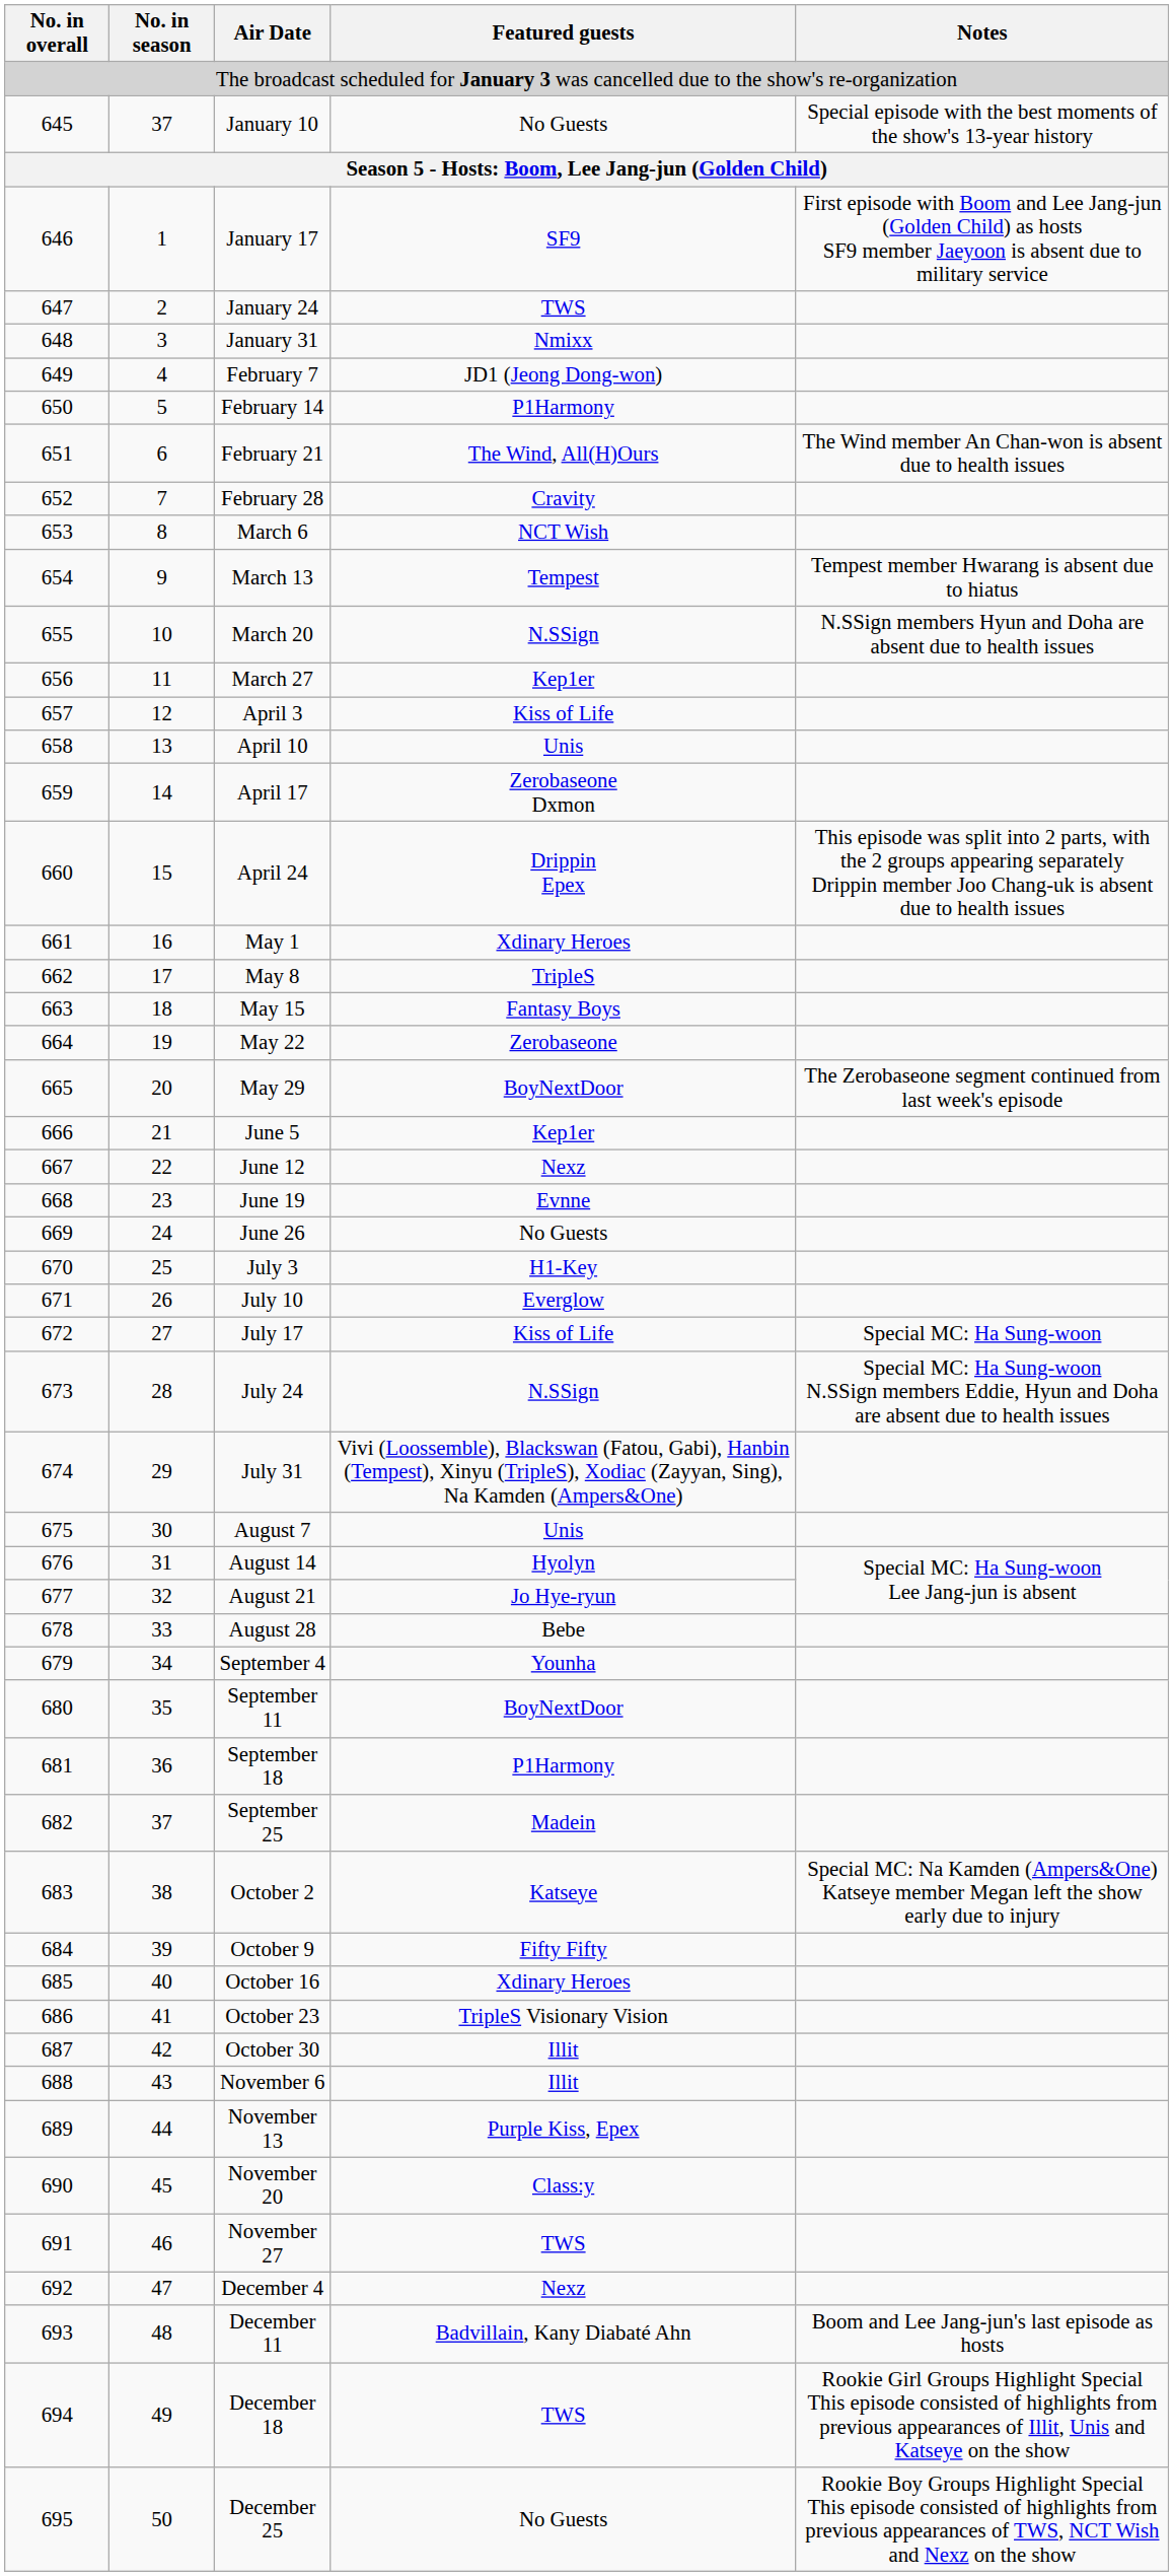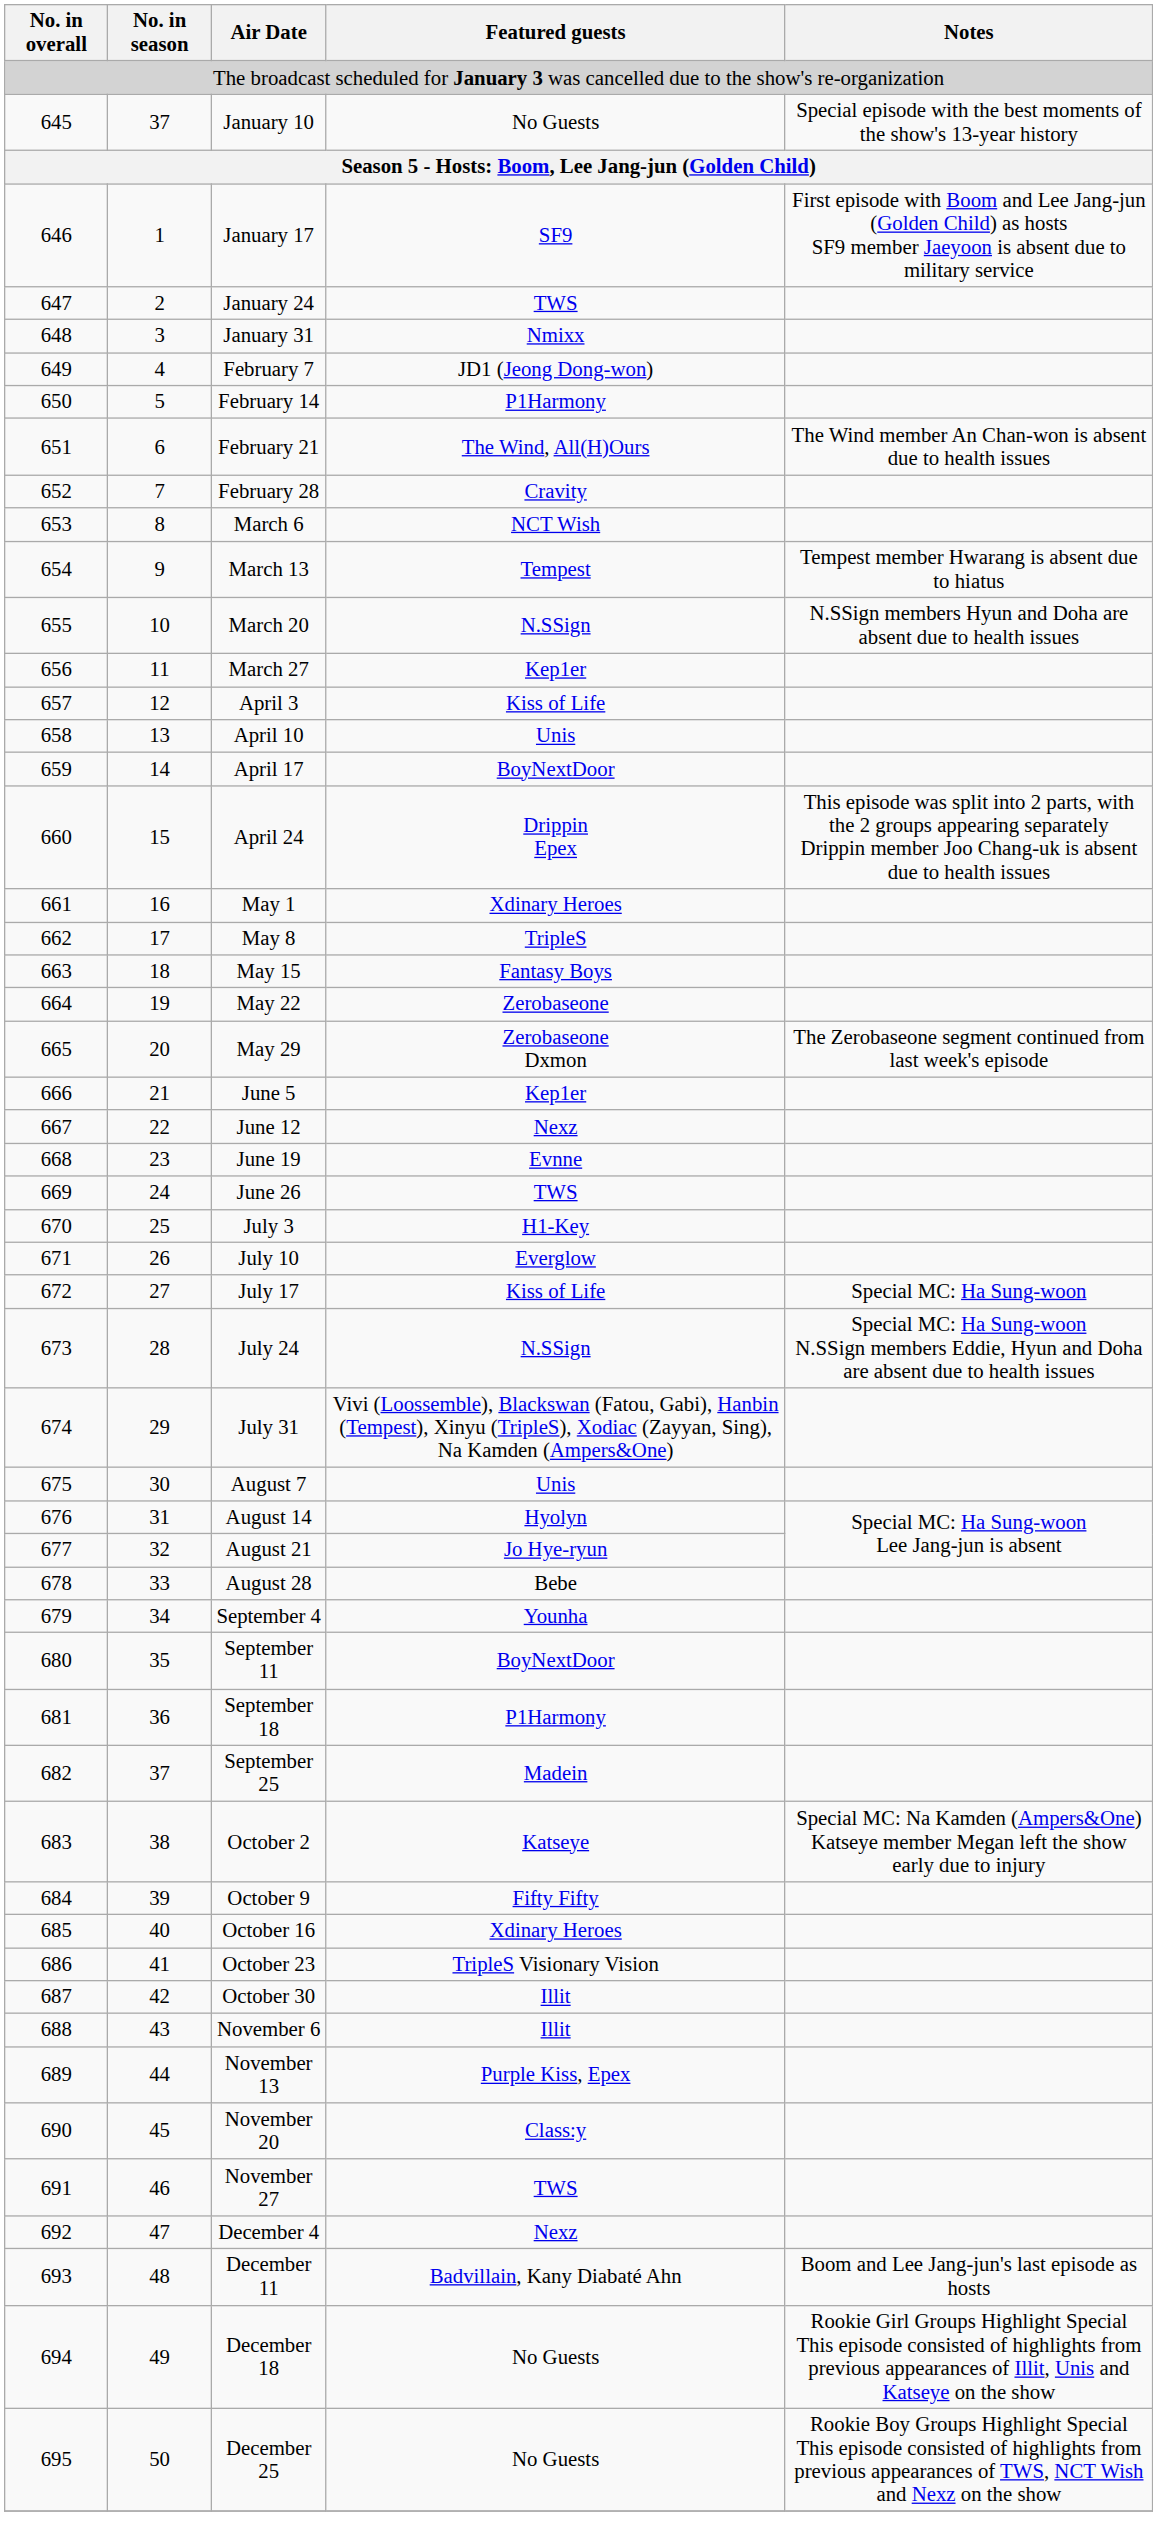 <table class="wikitable" style="text-align:center; width:100%">
 <tr>
 <th width="9%">No. in overall</th>
 <th width="9%">No. in season</th>
 <th width="10%">Air Date</th>
 <th width="40%">Featured guests</th>
 <th width="32%">Notes</th>
 </tr>
 <tr>
 <td colspan="5" style="text-align:center;background:Lightgray">The broadcast scheduled for <strong>January 3</strong> was cancelled due to the show's re-organization</td>
 </tr>
 <tr>
 <td>645</td>
 <td>37</td>
 <td>January 10</td>
 <td>No Guests</td>
 <td>Special episode with the best moments of the show's 13-year history</td>
 </tr>
 <tr>
 <th colspan="5">Season 5 - Hosts: <a href='#'>Boom</a>, Lee Jang-jun (<a href='#'>Golden Child</a>)</th>
 </tr>
 <tr>
 <td>646</td>
 <td>1</td>
 <td>January 17</td>
 <td><a href='#'>SF9</a></td>
 <td>First episode with <a href='#'>Boom</a> and Lee Jang-jun (<a href='#'>Golden Child</a>) as hosts<br>SF9 member <a href='#'>Jaeyoon</a> is absent due to military service</td>
 </tr>
 <tr>
 <td>647</td>
 <td>2</td>
 <td>January 24</td>
 <td><a href='#'>TWS</a></td>
 <td></td>
 </tr>
 <tr>
 <td>648</td>
 <td>3</td>
 <td>January 31</td>
 <td><a href='#'>Nmixx</a></td>
 <td></td>
 </tr>
 <tr>
 <td>649</td>
 <td>4</td>
 <td>February 7</td>
 <td>JD1 (<a href='#'>Jeong Dong-won</a>)</td>
 <td></td>
 </tr>
 <tr>
 <td>650</td>
 <td>5</td>
 <td>February 14</td>
 <td><a href='#'>P1Harmony</a></td>
 <td></td>
 </tr>
 <tr>
 <td>651</td>
 <td>6</td>
 <td>February 21</td>
 <td><a href='#'>The Wind</a>, <a href='#'>All(H)Ours</a></td>
 <td>The Wind member An Chan-won is absent due to health issues</td>
 </tr>
 <tr>
 <td>652</td>
 <td>7</td>
 <td>February 28</td>
 <td><a href='#'>Cravity</a></td>
 <td></td>
 </tr>
 <tr>
 <td>653</td>
 <td>8</td>
 <td>March 6</td>
 <td><a href='#'>NCT Wish</a></td>
 <td></td>
 </tr>
 <tr>
 <td>654</td>
 <td>9</td>
 <td>March 13</td>
 <td><a href='#'>Tempest</a></td>
 <td>Tempest member Hwarang is absent due to hiatus</td>
 </tr>
 <tr>
 <td>655</td>
 <td>10</td>
 <td>March 20</td>
 <td><a href='#'>N.SSign</a></td>
 <td>N.SSign members Hyun and Doha are absent due to health issues</td>
 </tr>
 <tr>
 <td>656</td>
 <td>11</td>
 <td>March 27</td>
 <td><a href='#'>Kep1er</a></td>
 <td></td>
 </tr>
 <tr>
 <td>657</td>
 <td>12</td>
 <td>April 3</td>
 <td><a href='#'>Kiss of Life</a></td>
 <td></td>
 </tr>
 <tr>
 <td>658</td>
 <td>13</td>
 <td>April 10</td>
 <td><a href='#'>Unis</a></td>
 <td></td>
 </tr>
 <tr>
 <td>659</td>
 <td>14</td>
 <td>April 17</td>
-<td><a href='#'>Zerobaseone</a><br>Dxmon</td>
+<td><a href='#'>BoyNextDoor</a></td>
 <td></td>
 </tr>
 <tr>
 <td>660</td>
 <td>15</td>
 <td>April 24</td>
 <td><a href='#'>Drippin</a><br><a href='#'>Epex</a></td>
 <td>This episode was split into 2 parts, with the 2 groups appearing separately<br>Drippin member Joo Chang-uk is absent due to health issues</td>
 </tr>
 <tr>
 <td>661</td>
 <td>16</td>
 <td>May 1</td>
 <td><a href='#'>Xdinary Heroes</a></td>
 <td></td>
 </tr>
 <tr>
 <td>662</td>
 <td>17</td>
 <td>May 8</td>
 <td><a href='#'>TripleS</a></td>
 <td></td>
 </tr>
 <tr>
 <td>663</td>
 <td>18</td>
 <td>May 15</td>
 <td><a href='#'>Fantasy Boys</a></td>
 <td></td>
 </tr>
 <tr>
 <td>664</td>
 <td>19</td>
 <td>May 22</td>
 <td><a href='#'>Zerobaseone</a></td>
 <td></td>
 </tr>
 <tr>
 <td>665</td>
 <td>20</td>
 <td>May 29</td>
-<td><a href='#'>BoyNextDoor</a></td>
+<td><a href='#'>Zerobaseone</a><br>Dxmon</td>
 <td>The Zerobaseone segment continued from last week's episode</td>
 </tr>
 <tr>
 <td>666</td>
 <td>21</td>
 <td>June 5</td>
 <td><a href='#'>Kep1er</a></td>
 <td></td>
 </tr>
 <tr>
 <td>667</td>
 <td>22</td>
 <td>June 12</td>
 <td><a href='#'>Nexz</a></td>
 <td></td>
 </tr>
 <tr>
 <td>668</td>
 <td>23</td>
 <td>June 19</td>
 <td><a href='#'>Evnne</a></td>
 <td></td>
 </tr>
 <tr>
 <td>669</td>
 <td>24</td>
 <td>June 26</td>
-<td>No Guests</td>
+<td><a href='#'>TWS</a></td>
 <td></td>
 </tr>
 <tr>
 <td>670</td>
 <td>25</td>
 <td>July 3</td>
 <td><a href='#'>H1-Key</a></td>
 <td></td>
 </tr>
 <tr>
 <td>671</td>
 <td>26</td>
 <td>July 10</td>
 <td><a href='#'>Everglow</a></td>
 <td></td>
 </tr>
 <tr>
 <td>672</td>
 <td>27</td>
 <td>July 17</td>
 <td><a href='#'>Kiss of Life</a></td>
 <td>Special MC: <a href='#'>Ha Sung-woon</a></td>
 </tr>
 <tr>
 <td>673</td>
 <td>28</td>
 <td>July 24</td>
 <td><a href='#'>N.SSign</a></td>
 <td>Special MC: <a href='#'>Ha Sung-woon</a><br>N.SSign members Eddie, Hyun and Doha are absent due to health issues</td>
 </tr>
 <tr>
 <td>674</td>
 <td>29</td>
 <td>July 31</td>
 <td>Vivi (<a href='#'>Loossemble</a>), <a href='#'>Blackswan</a> (Fatou, Gabi), <a href='#'>Hanbin</a> (<a href='#'>Tempest</a>), Xinyu (<a href='#'>TripleS</a>), <a href='#'>Xodiac</a> (Zayyan, Sing), Na Kamden (<a href='#'>Ampers&One</a>)</td>
 <td></td>
 </tr>
 <tr>
 <td>675</td>
 <td>30</td>
 <td>August 7</td>
 <td><a href='#'>Unis</a></td>
 <td></td>
 </tr>
 <tr>
 <td>676</td>
 <td>31</td>
 <td>August 14</td>
 <td><a href='#'>Hyolyn</a></td>
 <td rowspan="2">Special MC: <a href='#'>Ha Sung-woon</a><br>Lee Jang-jun is absent</td>
 </tr>
 <tr>
 <td>677</td>
 <td>32</td>
 <td>August 21</td>
 <td><a href='#'>Jo Hye-ryun</a></td>
 </tr>
 <tr>
 <td>678</td>
 <td>33</td>
 <td>August 28</td>
 <td>Bebe</td>
 <td></td>
 </tr>
 <tr>
 <td>679</td>
 <td>34</td>
 <td>September 4</td>
 <td><a href='#'>Younha</a></td>
 <td></td>
 </tr>
 <tr>
 <td>680</td>
 <td>35</td>
 <td>September 11</td>
 <td><a href='#'>BoyNextDoor</a></td>
 <td></td>
 </tr>
 <tr>
 <td>681</td>
 <td>36</td>
 <td>September 18</td>
 <td><a href='#'>P1Harmony</a></td>
 <td></td>
 </tr>
 <tr>
 <td>682</td>
 <td>37</td>
 <td>September 25</td>
 <td><a href='#'>Madein</a></td>
 <td></td>
 </tr>
 <tr>
 <td>683</td>
 <td>38</td>
 <td>October 2</td>
 <td><a href='#'>Katseye</a></td>
 <td>Special MC: Na Kamden (<a href='#'>Ampers&One</a>)<br>Katseye member Megan left the show early due to injury</td>
 </tr>
 <tr>
 <td>684</td>
 <td>39</td>
 <td>October 9</td>
 <td><a href='#'>Fifty Fifty</a></td>
 <td></td>
 </tr>
 <tr>
 <td>685</td>
 <td>40</td>
 <td>October 16</td>
 <td><a href='#'>Xdinary Heroes</a></td>
 <td></td>
 </tr>
 <tr>
 <td>686</td>
 <td>41</td>
 <td>October 23</td>
 <td><a href='#'>TripleS</a> Visionary Vision</td>
 <td></td>
 </tr>
 <tr>
 <td>687</td>
 <td>42</td>
 <td>October 30</td>
 <td><a href='#'>Illit</a></td>
 <td></td>
 </tr>
 <tr>
 <td>688</td>
 <td>43</td>
 <td>November 6</td>
 <td><a href='#'>Illit</a></td>
 <td></td>
 </tr>
 <tr>
 <td>689</td>
 <td>44</td>
 <td>November 13</td>
 <td><a href='#'>Purple Kiss</a>, <a href='#'>Epex</a></td>
 <td></td>
 </tr>
 <tr>
 <td>690</td>
 <td>45</td>
 <td>November 20</td>
 <td><a href='#'>Class:y</a></td>
 <td></td>
 </tr>
 <tr>
 <td>691</td>
 <td>46</td>
 <td>November 27</td>
 <td><a href='#'>TWS</a></td>
 <td></td>
 </tr>
 <tr>
 <td>692</td>
 <td>47</td>
 <td>December 4</td>
 <td><a href='#'>Nexz</a></td>
 <td></td>
 </tr>
 <tr>
 <td>693</td>
 <td>48</td>
 <td>December 11</td>
 <td><a href='#'>Badvillain</a>, Kany Diabaté Ahn</td>
 <td>Boom and Lee Jang-jun's last episode as hosts</td>
 </tr>
 <tr>
 <td>694</td>
 <td>49</td>
 <td>December 18</td>
-<td><a href='#'>TWS</a></td>
+<td>No Guests</td>
 <td>Rookie Girl Groups Highlight Special<br>This episode consisted of highlights from previous appearances of <a href='#'>Illit</a>, <a href='#'>Unis</a> and <a href='#'>Katseye</a> on the show</td>
 </tr>
 <tr>
 <td>695</td>
 <td>50</td>
 <td>December 25</td>
 <td>No Guests</td>
 <td>Rookie Boy Groups Highlight Special<br>This episode consisted of highlights from previous appearances of <a href='#'>TWS</a>, <a href='#'>NCT Wish</a> and <a href='#'>Nexz</a> on the show</td>
 </tr>
 <tr>
 </tr>
 </table>
